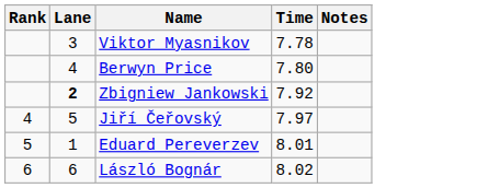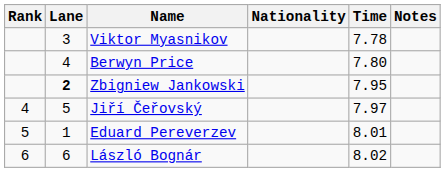 <table class="wikitable sortable" style="text-align:center">
 <tr>
 <th>Rank</th>
 <th>Lane</th>
 <th>Name</th>
+<th>Nationality</th>
 <th>Time</th>
 <th>Notes</th>
 </tr>
 <tr>
 <td></td>
 <td>3</td>
 <td align="left"><a href='#'>Viktor Myasnikov</a></td>
+<td align=left></td>
 <td>7.78</td>
 <td></td>
 </tr>
 <tr>
 <td></td>
 <td>4</td>
 <td align="left"><a href='#'>Berwyn Price</a></td>
+<td align=left></td>
 <td>7.80</td>
 <td></td>
 </tr>
 <tr>
 <td></td>
 <td><strong>2</strong></td>
 <td align="left"><a href='#'>Zbigniew Jankowski</a></td>
-<td>7.92</td>
+<td align=left></td>
+<td>7.95</td>
 <td></td>
 </tr>
 <tr>
 <td>4</td>
 <td>5</td>
 <td align="left"><a href='#'>Jiří Čeřovský</a></td>
+<td align=left></td>
 <td>7.97</td>
 <td></td>
 </tr>
 <tr>
 <td>5</td>
 <td>1</td>
 <td align="left"><a href='#'>Eduard Pereverzev</a></td>
+<td align=left></td>
 <td>8.01</td>
 <td></td>
 </tr>
 <tr>
 <td>6</td>
 <td>6</td>
 <td align="left"><a href='#'>László Bognár</a></td>
+<td align=left></td>
 <td>8.02</td>
 <td></td>
 </tr>
 </table>
